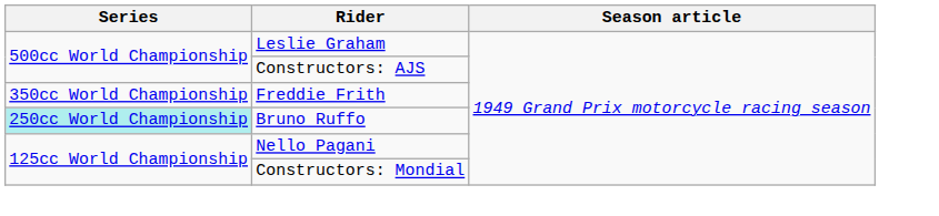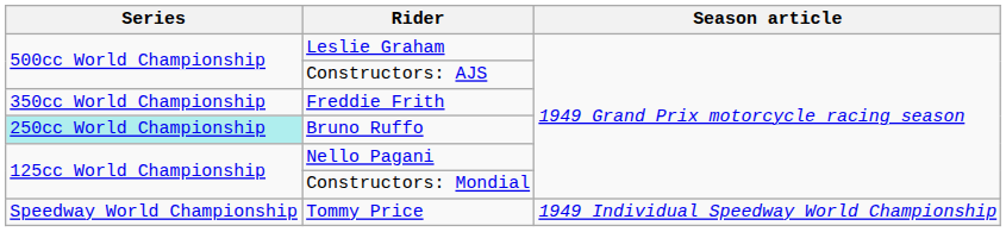 <table class="wikitable" style="font-size: 87%;">
 <tr>
 <th>Series</th>
 <th>Rider</th>
 <th>Season article</th>
 </tr>
 <tr>
 <td rowspan=2><a href='#'>500cc World Championship</a></td>
 <td> <a href='#'>Leslie Graham</a></td>
 <td rowspan=6><em><a href='#'>1949 Grand Prix motorcycle racing season</a></em></td>
 </tr>
 <tr>
 <td>Constructors:  <a href='#'>AJS</a></td>
 </tr>
 <tr>
 <td><a href='#'>350cc World Championship</a></td>
 <td> <a href='#'>Freddie Frith</a></td>
 </tr>
 <tr>
 <td style="background: paleturquoise;"><a href='#'>250cc World Championship</a></td>
 <td> <a href='#'>Bruno Ruffo</a></td>
 </tr>
 <tr>
 <td rowspan=2><a href='#'>125cc World Championship</a></td>
 <td> <a href='#'>Nello Pagani</a></td>
 </tr>
 <tr>
 <td>Constructors:  <a href='#'>Mondial</a></td>
 </tr>
+<tr>
+<td><a href='#'>Speedway World Championship</a></td>
+<td> <a href='#'>Tommy Price</a></td>
+<td><em><a href='#'>1949 Individual Speedway World Championship</a></em></td>
+</tr>
 </table>
